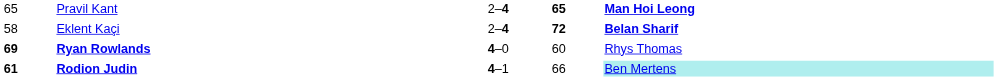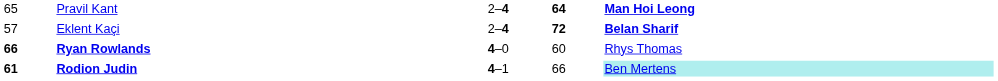 <table width="100%" cellspacing="5">
 <tr>
 <th width=5%></th>
 <th width=40%></th>
 <th width=10%></th>
 <th width=5%></th>
 <th width=40%></th>
 </tr>
 <tr>
 <td>65</td>
 <td> <a href='#'>Pravil Kant</a></td>
 <td align="center">2–<strong>4</strong></td>
-<td><strong>65</strong></td>
+<td><strong>64</strong></td>
 <td> <strong><a href='#'>Man Hoi Leong</a></strong></td>
 </tr>
 <tr>
-<td>58</td>
+<td>57</td>
 <td> <a href='#'>Eklent Kaçi</a></td>
 <td align="center">2–<strong>4</strong></td>
 <td><strong>72</strong></td>
 <td> <strong><a href='#'>Belan Sharif</a></strong></td>
 </tr>
 <tr>
-<td><strong>69</strong></td>
+<td><strong>66</strong></td>
 <td> <strong><a href='#'>Ryan Rowlands</a></strong></td>
 <td align="center"><strong>4</strong>–0</td>
 <td>60</td>
 <td> <a href='#'>Rhys Thomas</a></td>
 </tr>
 <tr>
 <td><strong>61</strong></td>
 <td> <strong><a href='#'>Rodion Judin</a></strong></td>
 <td align="center"><strong>4</strong>–1</td>
 <td>66</td>
 <td style="background: paleturquoise;"> <a href='#'>Ben Mertens</a></td>
 </tr>
 </table>
